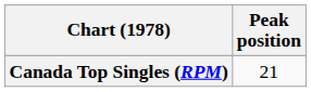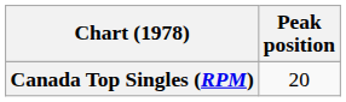 <table class="wikitable sortable plainrowheaders" style="text-align:center">
 <tr>
 <th scope="col">Chart (1978)</th>
 <th scope="col">Peak<br>position</th>
 </tr>
 <tr>
 </tr>
 <tr>
 <th scope="row">Canada Top Singles (<em><a href='#'>RPM</a></em>)</th>
-<td>21</td>
+<td>20</td>
 </tr>
 </table>
